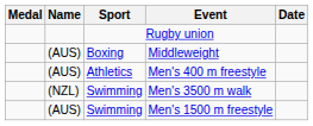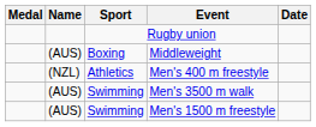 <table class="wikitable sortable" style=font-size:95%>
 <tr>
 <th>Medal</th>
 <th>Name</th>
 <th>Sport</th>
 <th>Event</th>
 <th>Date</th>
 </tr>
 <tr>
 <td></td>
 <td><br></td>
 <td align=center colspan=2><a href='#'>Rugby union</a></td>
 <td></td>
 </tr>
 <tr>
 <td></td>
 <td> (AUS)</td>
 <td><a href='#'>Boxing</a></td>
 <td><a href='#'>Middleweight</a></td>
 <td></td>
 </tr>
 <tr>
 <td></td>
-<td> (AUS)</td>
+<td> (NZL)</td>
 <td><a href='#'>Athletics</a></td>
 <td><a href='#'>Men's 400 m freestyle</a></td>
 <td></td>
 </tr>
 <tr>
 <td></td>
-<td> (NZL)</td>
+<td> (AUS)</td>
 <td><a href='#'>Swimming</a></td>
 <td><a href='#'>Men's 3500 m walk</a></td>
 <td></td>
 </tr>
 <tr>
 <td></td>
 <td> (AUS)</td>
 <td><a href='#'>Swimming</a></td>
 <td><a href='#'>Men's 1500 m freestyle</a></td>
 <td></td>
 </tr>
 </table>
